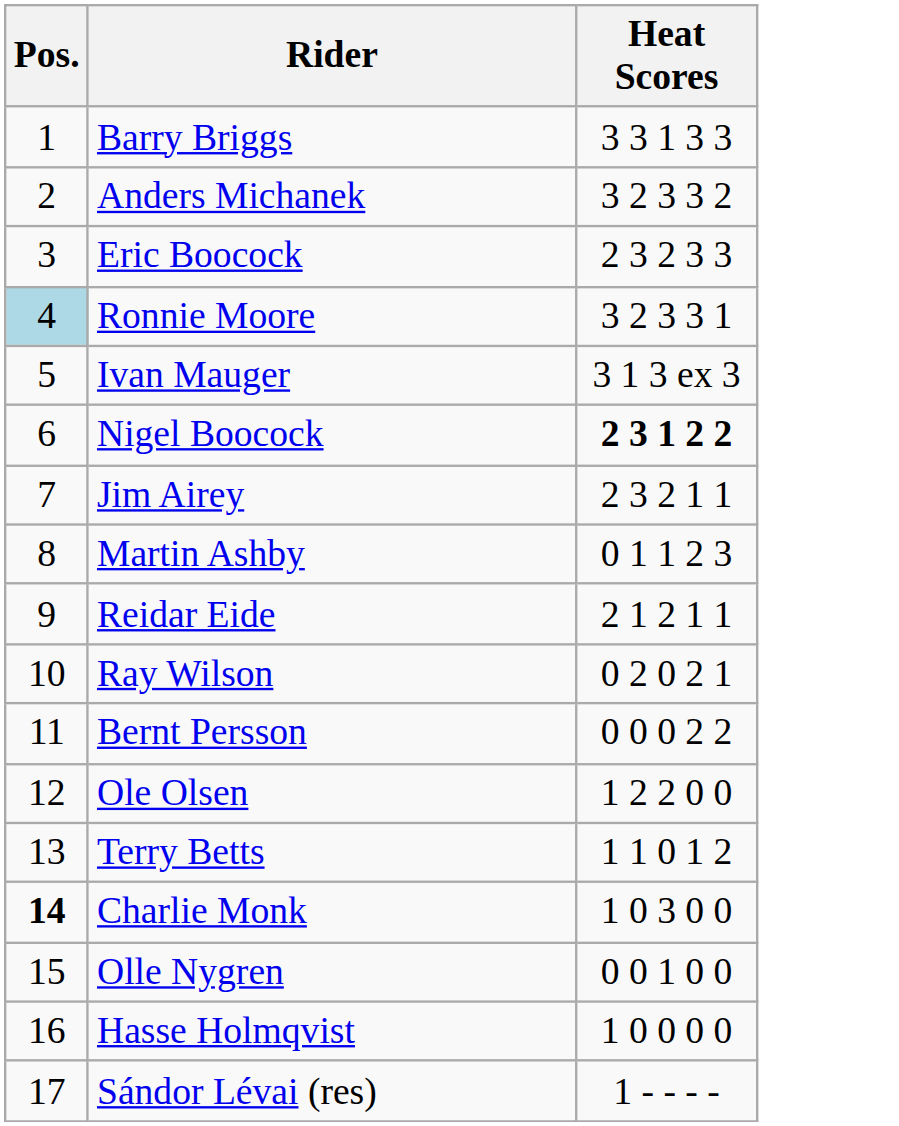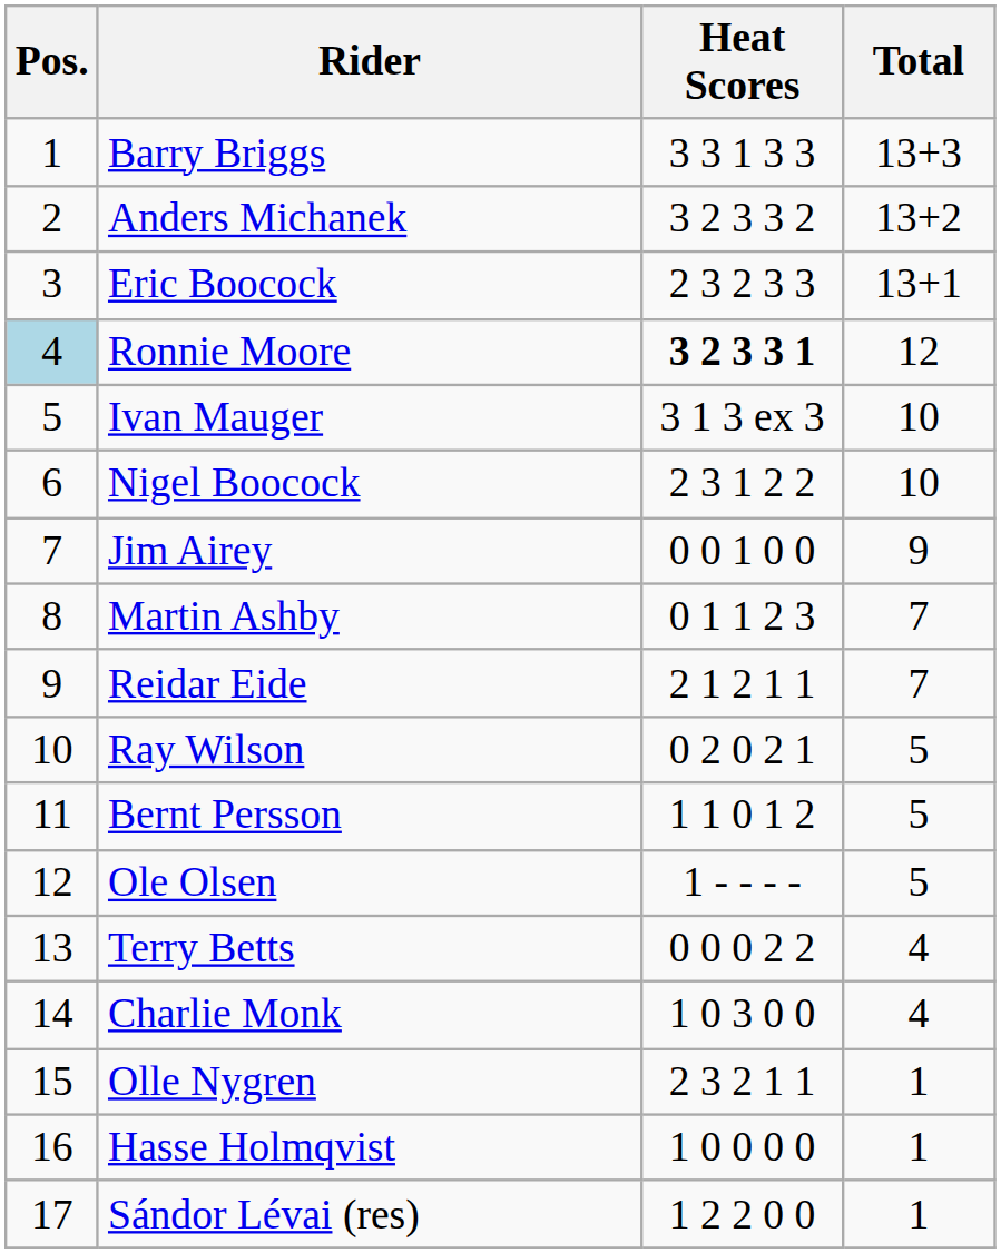 <table class=wikitable>
 <tr>
 <th width=25px>Pos.</th>
 <th width=200px>Rider</th>
 <th width=70px>Heat Scores</th>
+<th width=50px>Total</th>
 </tr>
 <tr align=center >
 <td>1</td>
 <td align=left> <a href='#'>Barry Briggs</a></td>
 <td>3	3	1	3	3</td>
+<td>13+3</td>
 </tr>
 <tr align=center>
 <td>2</td>
 <td align=left> <a href='#'>Anders Michanek</a></td>
 <td>3	2	3	3	2</td>
+<td>13+2</td>
 </tr>
 <tr align=center>
 <td>3</td>
 <td align=left> <a href='#'>Eric Boocock</a></td>
 <td>2	3	2	3	3</td>
+<td>13+1</td>
 </tr>
 <tr align=center>
 <td style="background: lightblue;">4</td>
 <td align=left> <a href='#'>Ronnie Moore</a></td>
-<td>3	2	3	3	1</td>
+<td><strong>3	2	3	3	1</strong></td>
+<td>12</td>
 </tr>
 <tr align=center>
 <td>5</td>
 <td align=left> <a href='#'>Ivan Mauger</a></td>
 <td>3	1	3	ex	3</td>
+<td>10</td>
 </tr>
 <tr align=center>
 <td>6</td>
 <td align=left> <a href='#'>Nigel Boocock</a></td>
-<td><strong>2	3	1	2	2</strong></td>
+<td>2	3	1	2	2</td>
+<td>10</td>
 </tr>
 <tr align=center>
 <td>7</td>
 <td align=left> <a href='#'>Jim Airey</a></td>
-<td>2	3	2	1	1</td>
+<td>0	0	1	0	0</td>
+<td>9</td>
 </tr>
 <tr align=center>
 <td>8</td>
 <td align=left> <a href='#'>Martin Ashby</a></td>
 <td>0	1	1	2	3</td>
+<td>7</td>
 </tr>
 <tr align=center>
 <td>9</td>
 <td align=left> <a href='#'>Reidar Eide</a></td>
 <td>2	1	2	1	1</td>
+<td>7</td>
 </tr>
 <tr align=center>
 <td>10</td>
 <td align=left> <a href='#'>Ray Wilson</a></td>
 <td>0	2	0	2	1</td>
+<td>5</td>
 </tr>
 <tr align=center>
 <td>11</td>
 <td align=left> <a href='#'>Bernt Persson</a></td>
-<td>0	0	0	2	2</td>
+<td>1	1	0	1	2</td>
+<td>5</td>
 </tr>
 <tr align=center>
 <td>12</td>
 <td align=left> <a href='#'>Ole Olsen</a></td>
-<td>1	2	2	0	0</td>
+<td>1	-	-	-	-</td>
+<td>5</td>
 </tr>
 <tr align=center>
 <td>13</td>
 <td align=left> <a href='#'>Terry Betts</a></td>
-<td>1	1	0	1	2</td>
+<td>0	0	0	2	2</td>
+<td>4</td>
 </tr>
 <tr align=center>
-<td><strong>14</strong></td>
+<td>14</td>
 <td align=left> <a href='#'>Charlie Monk</a></td>
 <td>1	0	3	0	0</td>
+<td>4</td>
 </tr>
 <tr align=center>
 <td>15</td>
 <td align=left> <a href='#'>Olle Nygren</a></td>
-<td>0	0	1	0	0</td>
+<td>2	3	2	1	1</td>
+<td>1</td>
 </tr>
 <tr align=center>
 <td>16</td>
 <td align=left> <a href='#'>Hasse Holmqvist</a></td>
 <td>1	0	0	0	0</td>
+<td>1</td>
 </tr>
 <tr align=center>
 <td>17</td>
 <td align=left> <a href='#'>Sándor Lévai</a> (res)</td>
-<td>1	-	-	-	-</td>
+<td>1	2	2	0	0</td>
+<td>1</td>
 </tr>
 </table>
